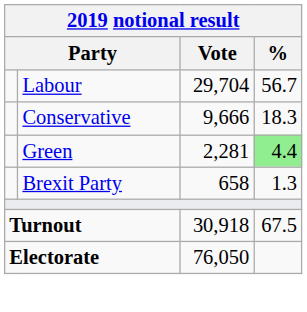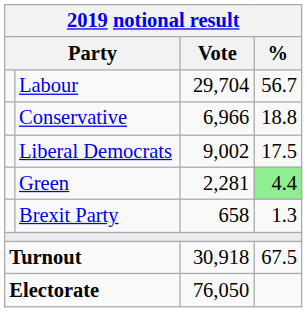 <table class="wikitable">
 <tr>
 <th colspan="4"><a href='#'>2019</a> <a href='#'>notional result</a></th>
 </tr>
 <tr>
 <th bgcolor="#DDDDFF" width="130px" colspan="2">Party</th>
 <th bgcolor="#DDDDFF" width="50px">Vote</th>
 <th bgcolor="#DDDDFF" width="30px">%</th>
 </tr>
 <tr>
 <td></td>
 <td><a href='#'>Labour</a></td>
 <td align=right>29,704</td>
 <td align=right>56.7</td>
 </tr>
 <tr>
 <td></td>
 <td><a href='#'>Conservative</a></td>
-<td align=right>9,666</td>
-<td align=right>18.3</td>
+<td align=right>6,966</td>
+<td align=right>18.8</td>
+</tr>
+<tr>
+<td></td>
+<td><a href='#'>Liberal Democrats</a></td>
+<td align=right>9,002</td>
+<td align=right>17.5</td>
 </tr>
 <tr>
 <td></td>
 <td><a href='#'>Green</a></td>
 <td align=right>2,281</td>
 <td align=right style="background: lightgreen;">4.4</td>
 </tr>
 <tr>
 <td></td>
 <td><a href='#'>Brexit Party</a></td>
 <td align=right>658</td>
 <td align=right>1.3</td>
 </tr>
 <tr>
 <td colspan="4" bgcolor="#EAECF0"></td>
 </tr>
 <tr>
 <td colspan="2"><strong>Turnout</strong></td>
 <td align=right>30,918</td>
 <td align=right>67.5</td>
 </tr>
 <tr>
 <td colspan="2"><strong>Electorate</strong></td>
 <td align=right>76,050</td>
 </tr>
 </table>
